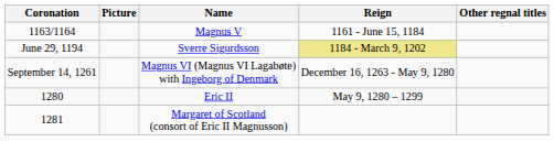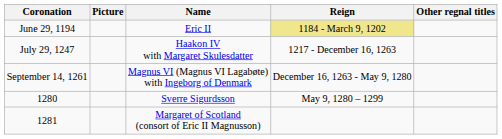 <table class="wikitable">
 <tr>
 <th>Coronation</th>
 <th>Picture</th>
 <th>Name</th>
 <th>Reign</th>
 <th>Other regnal titles</th>
 </tr>
 <tr>
-<td align="center">1163/1164</td>
+<td align="center">June 29, 1194</td>
 <td align="center"></td>
-<td align="center"><a href='#'>Magnus V</a></td>
-<td align="center">1161 - June 15, 1184</td>
+<td align="center"><a href='#'>Eric II</a></td>
+<td align="center" style="background: khaki;">1184 - March 9, 1202</td>
 <td align="center"></td>
 </tr>
 <tr>
-<td align="center">June 29, 1194</td>
+<td align="center">July 29, 1247</td>
 <td align="center"></td>
-<td align="center"><a href='#'>Sverre Sigurdsson</a></td>
-<td align="center" style="background: khaki;">1184 - March 9, 1202</td>
+<td align="center"><a href='#'>Haakon IV</a><br>with <a href='#'>Margaret Skulesdatter</a></td>
+<td align="center">1217 - December 16, 1263</td>
 <td align="center"></td>
 </tr>
 <tr>
 <td align="center">September 14, 1261</td>
 <td align="center"></td>
 <td align="center"><a href='#'>Magnus VI</a> (Magnus VI Lagabøte)<br>with <a href='#'>Ingeborg of Denmark</a></td>
 <td align="center">December 16, 1263 - May 9, 1280</td>
 <td align="center"></td>
 </tr>
 <tr>
 <td align="center">1280</td>
 <td align="center"></td>
-<td align="center"><a href='#'>Eric II</a></td>
+<td align="center"><a href='#'>Sverre Sigurdsson</a></td>
 <td align="center">May 9, 1280 – 1299</td>
 <td align="center"></td>
 </tr>
 <tr>
 <td align="center">1281</td>
 <td align="center"></td>
 <td align="center"><a href='#'>Margaret of Scotland</a><br>(consort of Eric II Magnusson)</td>
 <td align="center"></td>
 <td align="center"></td>
 </tr>
 </table>
